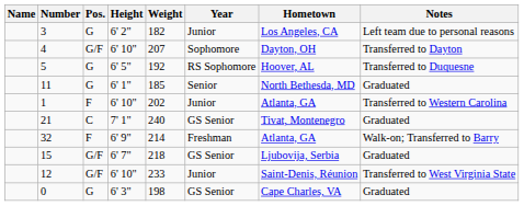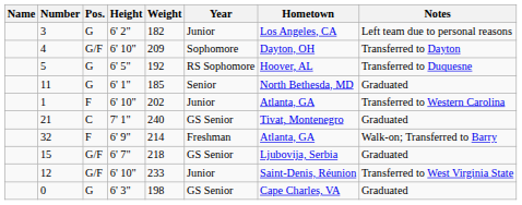 <table class="wikitable sortable" border="1">
 <tr>
 <th>Name</th>
 <th>Number</th>
 <th>Pos.</th>
 <th>Height</th>
 <th>Weight</th>
 <th>Year</th>
 <th>Hometown</th>
 <th class="unsortable">Notes</th>
 </tr>
 <tr>
 <td></td>
 <td>3</td>
 <td>G</td>
 <td>6' 2"</td>
 <td>182</td>
 <td>Junior</td>
 <td><a href='#'>Los Angeles, CA</a></td>
 <td>Left team due to personal reasons</td>
 </tr>
 <tr>
 <td></td>
 <td>4</td>
 <td>G/F</td>
 <td>6' 10"</td>
-<td>207</td>
+<td>209</td>
 <td>Sophomore</td>
 <td><a href='#'>Dayton, OH</a></td>
 <td>Transferred to <a href='#'>Dayton</a></td>
 </tr>
 <tr>
 <td></td>
 <td>5</td>
 <td>G</td>
 <td>6' 5"</td>
 <td>192</td>
 <td>RS Sophomore</td>
 <td><a href='#'>Hoover, AL</a></td>
 <td>Transferred to <a href='#'>Duquesne</a></td>
 </tr>
 <tr>
 <td></td>
 <td>11</td>
 <td>G</td>
 <td>6' 1"</td>
 <td>185</td>
 <td>Senior</td>
 <td><a href='#'>North Bethesda, MD</a></td>
 <td>Graduated</td>
 </tr>
 <tr>
 <td></td>
 <td>1</td>
 <td>F</td>
 <td>6' 10"</td>
 <td>202</td>
 <td>Junior</td>
 <td><a href='#'>Atlanta, GA</a></td>
 <td>Transferred to <a href='#'>Western Carolina</a></td>
 </tr>
 <tr>
 <td></td>
 <td>21</td>
 <td>C</td>
 <td>7' 1"</td>
 <td>240</td>
 <td>GS Senior</td>
 <td><a href='#'>Tivat, Montenegro</a></td>
 <td>Graduated</td>
 </tr>
 <tr>
 <td></td>
 <td>32</td>
 <td>F</td>
 <td>6' 9"</td>
 <td>214</td>
 <td>Freshman</td>
 <td><a href='#'>Atlanta, GA</a></td>
 <td>Walk-on; Transferred to <a href='#'>Barry</a></td>
 </tr>
 <tr>
 <td></td>
 <td>15</td>
 <td>G/F</td>
 <td>6' 7"</td>
 <td>218</td>
 <td>GS Senior</td>
 <td><a href='#'>Ljubovija, Serbia</a></td>
 <td>Graduated</td>
 </tr>
 <tr>
 <td></td>
 <td>12</td>
 <td>G/F</td>
 <td>6' 10"</td>
 <td>233</td>
 <td>Junior</td>
 <td><a href='#'>Saint-Denis, Réunion</a></td>
 <td>Transferred to <a href='#'>West Virginia State</a></td>
 </tr>
 <tr>
 <td></td>
 <td>0</td>
 <td>G</td>
 <td>6' 3"</td>
 <td>198</td>
 <td>GS Senior</td>
 <td><a href='#'>Cape Charles, VA</a></td>
 <td>Graduated</td>
 </tr>
 </table>
